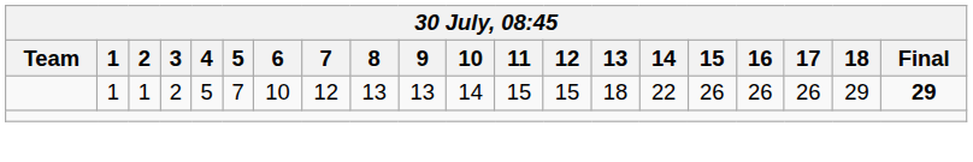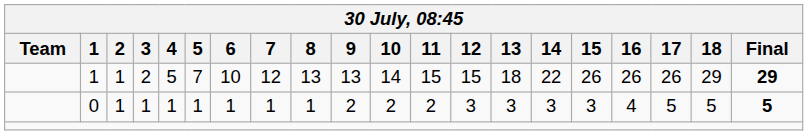 <table class=wikitable style="text-align:center; width: 55%">
 <tr>
 <th colspan=20><em>30 July, 08:45</em></th>
 </tr>
 <tr>
 <th>Team</th>
 <th>1</th>
 <th>2</th>
 <th>3</th>
 <th>4</th>
 <th>5</th>
 <th>6</th>
 <th>7</th>
 <th>8</th>
 <th>9</th>
 <th>10</th>
 <th>11</th>
 <th>12</th>
 <th>13</th>
 <th>14</th>
 <th>15</th>
 <th>16</th>
 <th>17</th>
 <th>18</th>
 <th>Final</th>
 </tr>
 <tr>
 <td align=left><strong></strong></td>
 <td>1</td>
 <td>1</td>
 <td>2</td>
 <td>5</td>
 <td>7</td>
 <td>10</td>
 <td>12</td>
 <td>13</td>
 <td>13</td>
 <td>14</td>
 <td>15</td>
 <td>15</td>
 <td>18</td>
 <td>22</td>
 <td>26</td>
 <td>26</td>
 <td>26</td>
 <td>29</td>
 <td><strong>29</strong></td>
 </tr>
 <tr>
+<td align=left></td>
+<td>0</td>
+<td>1</td>
+<td>1</td>
+<td>1</td>
+<td>1</td>
+<td>1</td>
+<td>1</td>
+<td>1</td>
+<td>2</td>
+<td>2</td>
+<td>2</td>
+<td>3</td>
+<td>3</td>
+<td>3</td>
+<td>3</td>
+<td>4</td>
+<td>5</td>
+<td>5</td>
+<td><strong>5</strong></td>
+</tr>
+<tr>
 <td colspan=20></td>
 </tr>
 </table>
